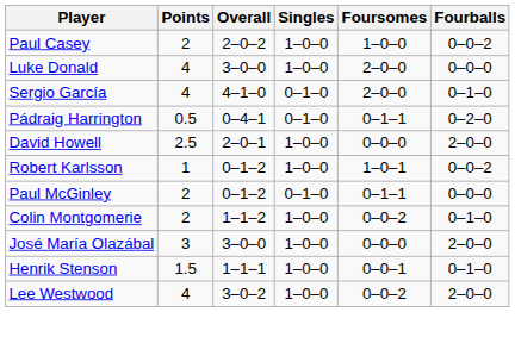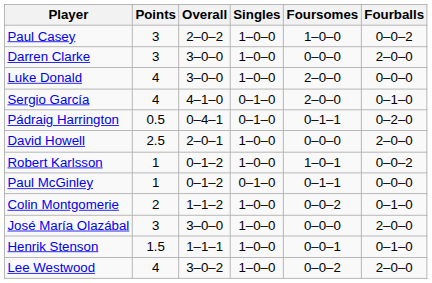 <table class="wikitable sortable" style="text-align:center">
 <tr>
 <th>Player</th>
 <th>Points</th>
 <th>Overall</th>
 <th>Singles</th>
 <th>Foursomes</th>
 <th>Fourballs</th>
 </tr>
 <tr>
 <td align=left><a href='#'>Paul Casey</a></td>
-<td>2</td>
+<td>3</td>
 <td>2–0–2</td>
 <td>1–0–0</td>
 <td>1–0–0</td>
 <td>0–0–2</td>
+</tr>
+<tr>
+<td align=left><a href='#'>Darren Clarke</a></td>
+<td>3</td>
+<td>3–0–0</td>
+<td>1–0–0</td>
+<td>0–0–0</td>
+<td>2–0–0</td>
 </tr>
 <tr>
 <td align=left><a href='#'>Luke Donald</a></td>
 <td>4</td>
 <td>3–0–0</td>
 <td>1–0–0</td>
 <td>2–0–0</td>
 <td>0–0–0</td>
 </tr>
 <tr>
 <td align=left><a href='#'>Sergio García</a></td>
 <td>4</td>
 <td>4–1–0</td>
 <td>0–1–0</td>
 <td>2–0–0</td>
 <td>0–1–0</td>
 </tr>
 <tr>
 <td align=left><a href='#'>Pádraig Harrington</a></td>
 <td>0.5</td>
 <td>0–4–1</td>
 <td>0–1–0</td>
 <td>0–1–1</td>
 <td>0–2–0</td>
 </tr>
 <tr>
 <td align=left><a href='#'>David Howell</a></td>
 <td>2.5</td>
 <td>2–0–1</td>
 <td>1–0–0</td>
 <td>0–0–0</td>
 <td>2–0–0</td>
 </tr>
 <tr>
 <td align=left><a href='#'>Robert Karlsson</a></td>
 <td>1</td>
 <td>0–1–2</td>
 <td>1–0–0</td>
 <td>1–0–1</td>
 <td>0–0–2</td>
 </tr>
 <tr>
 <td align=left><a href='#'>Paul McGinley</a></td>
-<td>2</td>
+<td>1</td>
 <td>0–1–2</td>
 <td>0–1–0</td>
 <td>0–1–1</td>
 <td>0–0–0</td>
 </tr>
 <tr>
 <td align=left><a href='#'>Colin Montgomerie</a></td>
 <td>2</td>
 <td>1–1–2</td>
 <td>1–0–0</td>
 <td>0–0–2</td>
 <td>0–1–0</td>
 </tr>
 <tr>
 <td align=left><a href='#'>José María Olazábal</a></td>
 <td>3</td>
 <td>3–0–0</td>
 <td>1–0–0</td>
 <td>0–0–0</td>
 <td>2–0–0</td>
 </tr>
 <tr>
 <td align=left><a href='#'>Henrik Stenson</a></td>
 <td>1.5</td>
 <td>1–1–1</td>
 <td>1–0–0</td>
 <td>0–0–1</td>
 <td>0–1–0</td>
 </tr>
 <tr>
 <td align=left><a href='#'>Lee Westwood</a></td>
 <td>4</td>
 <td>3–0–2</td>
 <td>1–0–0</td>
 <td>0–0–2</td>
 <td>2–0–0</td>
 </tr>
 </table>
